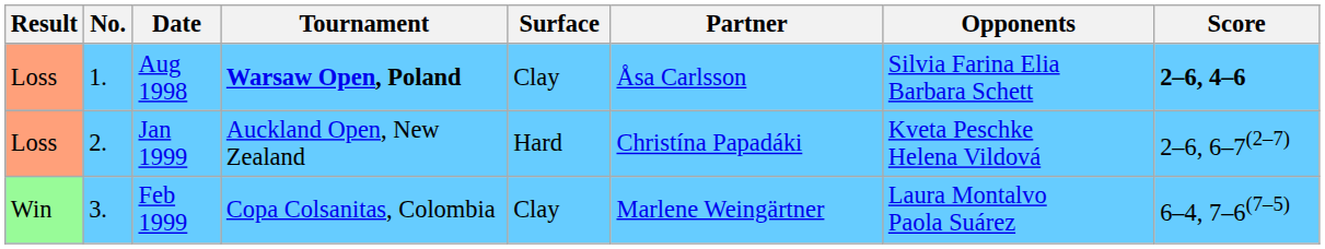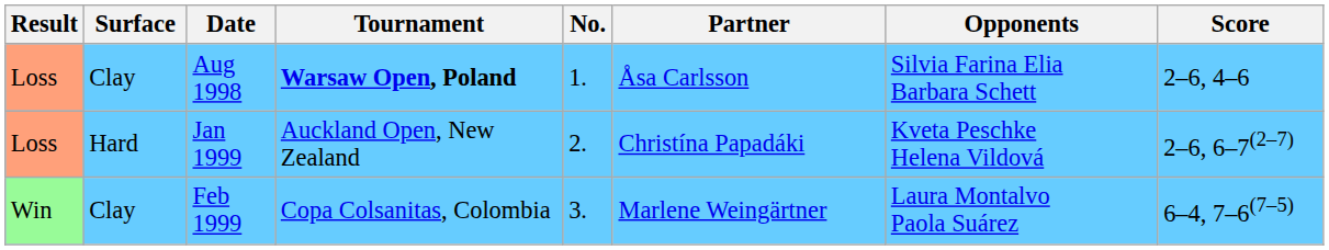 <table class="sortable wikitable">
 <tr>
 <th>Result</th>
-<th style="width:25px">No.</th>
+<th style="width:60px">Surface</th>
 <th style="width:50px">Date</th>
 <th style="width:180px">Tournament</th>
-<th style="width:60px">Surface</th>
+<th style="width:25px">No.</th>
 <th style="width:170px">Partner</th>
 <th style="width:170px">Opponents</th>
 <th style="width:100px" class="unsortable">Score</th>
 </tr>
 <tr style="background:#6cf;">
 <td style="background:#ffa07a;">Loss</td>
-<td>1.</td>
+<td>Clay</td>
 <td><a href='#'>Aug 1998</a></td>
 <td><strong><a href='#'>Warsaw Open</a>, Poland</strong></td>
-<td>Clay</td>
+<td>1.</td>
 <td> <a href='#'>Åsa Carlsson</a></td>
 <td> <a href='#'>Silvia Farina Elia</a> <br>  <a href='#'>Barbara Schett</a></td>
-<td><strong>2–6, 4–6</strong></td>
+<td>2–6, 4–6</td>
 </tr>
 <tr style="background:#6cf;">
 <td style="background:#ffa07a;">Loss</td>
-<td>2.</td>
+<td>Hard</td>
 <td><a href='#'>Jan 1999</a></td>
 <td><a href='#'>Auckland Open</a>, New Zealand</td>
-<td>Hard</td>
+<td>2.</td>
 <td> <a href='#'>Christína Papadáki</a></td>
 <td> <a href='#'>Kveta Peschke</a> <br>  <a href='#'>Helena Vildová</a></td>
 <td>2–6, 6–7<sup>(2–7)</sup></td>
 </tr>
 <tr style="background:#6cf;">
 <td style="background:#98fb98;">Win</td>
-<td>3.</td>
+<td>Clay</td>
 <td><a href='#'>Feb 1999</a></td>
 <td><a href='#'>Copa Colsanitas</a>, Colombia</td>
-<td>Clay</td>
+<td>3.</td>
 <td> <a href='#'>Marlene Weingärtner</a></td>
 <td> <a href='#'>Laura Montalvo</a> <br>  <a href='#'>Paola Suárez</a></td>
 <td>6–4, 7–6<sup>(7–5)</sup></td>
 </tr>
 </table>
